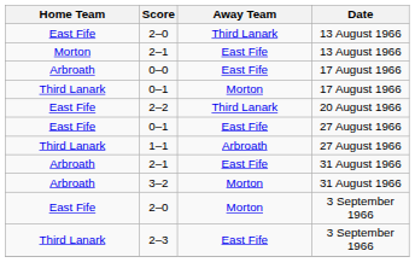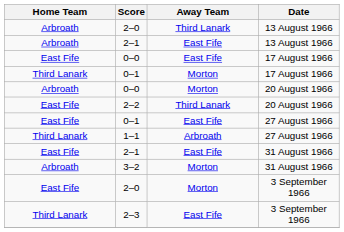 <table class="wikitable" style="text-align:center;">
 <tr>
 <th width=175>Home Team</th>
 <th width=20>Score</th>
 <th width=175>Away Team</th>
 <th width= 125>Date</th>
 </tr>
 <tr>
-<td><a href='#'>East Fife</a></td>
+<td><a href='#'>Arbroath</a></td>
 <td>2–0</td>
 <td><a href='#'>Third Lanark</a></td>
 <td>13 August 1966</td>
 </tr>
 <tr>
-<td><a href='#'>Morton</a></td>
+<td><a href='#'>Arbroath</a></td>
 <td>2–1</td>
 <td><a href='#'>East Fife</a></td>
 <td>13 August 1966</td>
 </tr>
 <tr>
-<td><a href='#'>Arbroath</a></td>
+<td><a href='#'>East Fife</a></td>
 <td>0–0</td>
 <td><a href='#'>East Fife</a></td>
 <td>17 August 1966</td>
 </tr>
 <tr>
 <td><a href='#'>Third Lanark</a></td>
 <td>0–1</td>
 <td><a href='#'>Morton</a></td>
 <td>17 August 1966</td>
+</tr>
+<tr>
+<td><a href='#'>Arbroath</a></td>
+<td>0–0</td>
+<td><a href='#'>Morton</a></td>
+<td>20 August 1966</td>
 </tr>
 <tr>
 <td><a href='#'>East Fife</a></td>
 <td>2–2</td>
 <td><a href='#'>Third Lanark</a></td>
 <td>20 August 1966</td>
 </tr>
 <tr>
 <td><a href='#'>East Fife</a></td>
 <td>0–1</td>
 <td><a href='#'>East Fife</a></td>
 <td>27 August 1966</td>
 </tr>
 <tr>
 <td><a href='#'>Third Lanark</a></td>
 <td>1–1</td>
 <td><a href='#'>Arbroath</a></td>
 <td>27 August 1966</td>
 </tr>
 <tr>
-<td><a href='#'>Arbroath</a></td>
+<td><a href='#'>East Fife</a></td>
 <td>2–1</td>
 <td><a href='#'>East Fife</a></td>
 <td>31 August 1966</td>
 </tr>
 <tr>
 <td><a href='#'>Arbroath</a></td>
 <td>3–2</td>
 <td><a href='#'>Morton</a></td>
 <td>31 August 1966</td>
 </tr>
 <tr>
 <td><a href='#'>East Fife</a></td>
 <td>2–0</td>
 <td><a href='#'>Morton</a></td>
 <td>3 September 1966</td>
 </tr>
 <tr>
 <td><a href='#'>Third Lanark</a></td>
 <td>2–3</td>
 <td><a href='#'>East Fife</a></td>
 <td>3 September 1966</td>
 </tr>
 <tr>
 </tr>
 </table>
